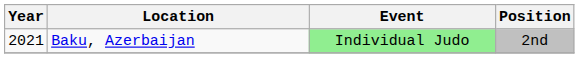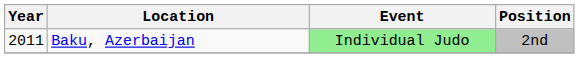 <table class="wikitable" style="text-align:center;">
 <tr>
 <th>Year</th>
 <th style="width:17em">Location</th>
 <th style="width:12em">Event</th>
 <th>Position</th>
 </tr>
 <tr>
-<td>2021</td>
+<td>2011</td>
 <td rowspan="1" align="left"> <a href='#'>Baku</a>, <a href='#'>Azerbaijan</a></td>
 <td style="background: lightgreen;">Individual Judo</td>
 <td bgcolor="Silver">2nd</td>
 </tr>
 <tr>
 </tr>
 </table>
